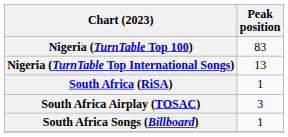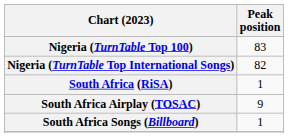 <table class="wikitable sortable plainrowheaders" style="text-align:center">
 <tr>
 <th scope="col">Chart (2023)</th>
 <th scope="col">Peak<br>position</th>
 </tr>
 <tr>
 <th scope="row">Nigeria (<a href='#'><em>TurnTable</em> Top 100</a>)</th>
 <td>83</td>
 </tr>
 <tr>
 <th scope="row">Nigeria (<a href='#'><em>TurnTable</em> Top International Songs</a>)</th>
-<td>13</td>
+<td>82</td>
 </tr>
 <tr>
 <th scope="row"><a href='#'>South Africa</a> (<a href='#'>RiSA</a>)</th>
 <td>1</td>
 </tr>
 <tr>
 <th scope="row">South Africa Airplay (<a href='#'>TOSAC</a>)</th>
-<td>3</td>
+<td>9</td>
 </tr>
 <tr>
 <th scope="row">South Africa Songs (<em><a href='#'>Billboard</a></em>)</th>
 <td>1</td>
 </tr>
 <tr>
 </tr>
 <tr>
 </tr>
 </table>
